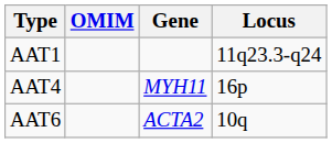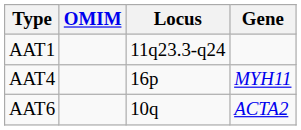 <table class="wikitable">
 <tr>
 <th>Type</th>
 <th><a href='#'>OMIM</a></th>
+<th>Locus</th>
 <th>Gene</th>
-<th>Locus</th>
 </tr>
 <tr>
 <td>AAT1</td>
 <td></td>
+<td>11q23.3-q24</td>
 <td></td>
-<td>11q23.3-q24</td>
 </tr>
 <tr>
 <td>AAT4</td>
 <td></td>
+<td>16p</td>
 <td><em><a href='#'>MYH11</a></em></td>
-<td>16p</td>
 </tr>
 <tr>
 <td>AAT6</td>
 <td></td>
+<td>10q</td>
 <td><em><a href='#'>ACTA2</a></em></td>
-<td>10q</td>
 </tr>
 </table>
